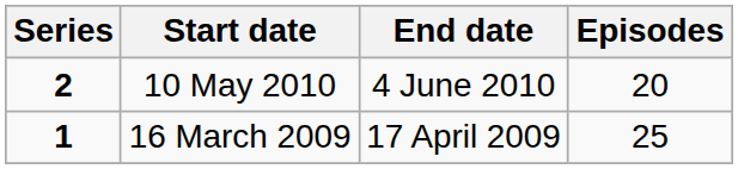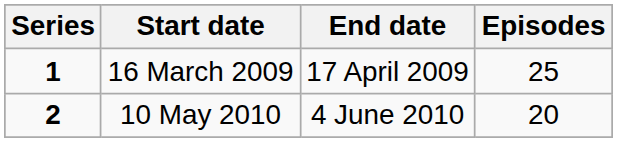 <table class="wikitable" style="text-align:center;">
 <tr>
 <th>Series</th>
 <th>Start date</th>
 <th>End date</th>
 <th>Episodes</th>
 </tr>
 <tr>
+<td><strong>1</strong></td>
+<td>16 March 2009</td>
+<td>17 April 2009</td>
+<td>25</td>
+</tr>
+<tr>
 <td><strong>2</strong></td>
 <td>10 May 2010</td>
 <td>4 June 2010</td>
 <td>20</td>
 </tr>
-<tr>
-<td><strong>1</strong></td>
-<td>16 March 2009</td>
-<td>17 April 2009</td>
-<td>25</td>
-</tr>
 </table>
